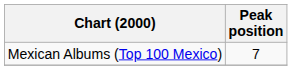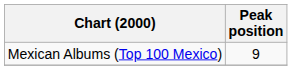 <table class="wikitable sortable">
 <tr>
 <th>Chart (2000)</th>
 <th>Peak<br>position</th>
 </tr>
 <tr>
 <td>Mexican Albums (<a href='#'>Top 100 Mexico</a>)</td>
-<td style="text-align:center;">7</td>
+<td style="text-align:center;">9</td>
 </tr>
 <tr>
 </tr>
 </table>
